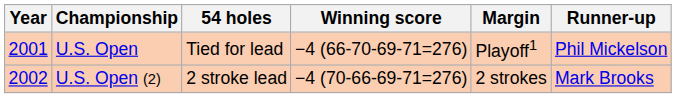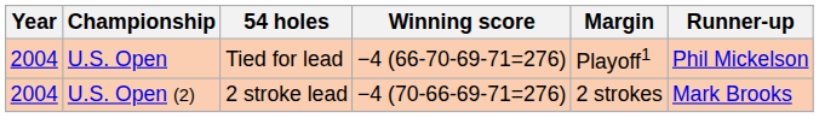 <table class="wikitable">
 <tr>
 <th>Year</th>
 <th>Championship</th>
 <th>54 holes</th>
 <th>Winning score</th>
 <th>Margin</th>
 <th>Runner-up</th>
 </tr>
 <tr style="background:#FBCEB1;">
-<td><a href='#'>2001</a></td>
+<td><a href='#'>2004</a></td>
 <td><a href='#'>U.S. Open</a></td>
 <td>Tied for lead</td>
 <td>−4 (66-70-69-71=276)</td>
 <td>Playoff<sup>1</sup></td>
 <td> <a href='#'>Phil Mickelson</a></td>
 </tr>
 <tr style="background:#FBCEB1;">
-<td><a href='#'>2002</a></td>
+<td><a href='#'>2004</a></td>
 <td><a href='#'>U.S. Open</a> <small> (2)</small></td>
 <td>2 stroke lead</td>
 <td>−4 (70-66-69-71=276)</td>
 <td>2 strokes</td>
 <td> <a href='#'>Mark Brooks</a></td>
 </tr>
 </table>
